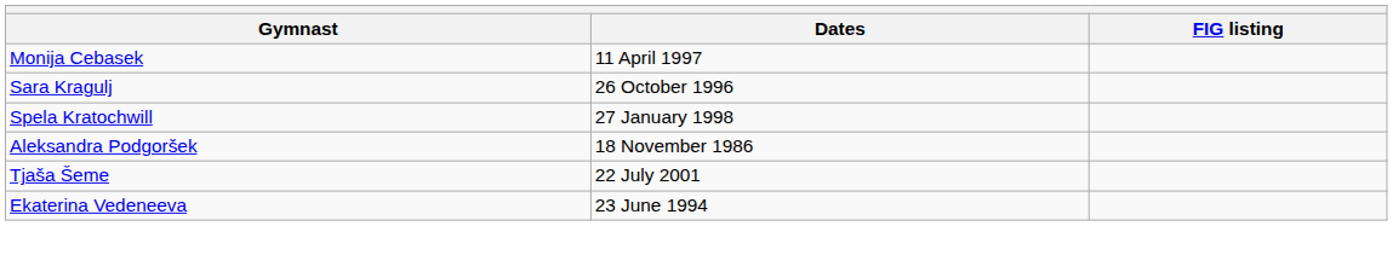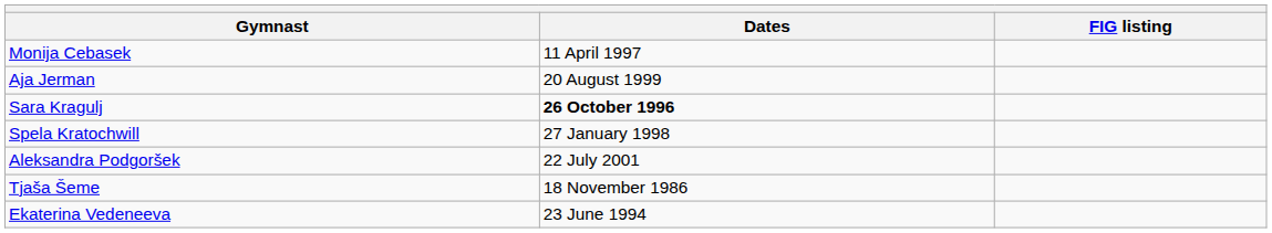 <table class="wikitable mw-collapsible mw-collapsed" width="75%">
 <tr>
 <th colspan="3"></th>
 </tr>
 <tr>
 <th>Gymnast</th>
 <th>Dates</th>
 <th><a href='#'>FIG</a> listing</th>
 </tr>
 <tr>
 <td><a href='#'>Monija Cebasek</a></td>
 <td>11 April 1997</td>
 <td></td>
 </tr>
 <tr>
+<td><a href='#'>Aja Jerman</a></td>
+<td>20 August 1999</td>
+<td></td>
+</tr>
+<tr>
 <td><a href='#'>Sara Kragulj</a></td>
-<td>26 October 1996</td>
+<td><strong>26 October 1996</strong></td>
 <td></td>
 </tr>
 <tr>
 <td><a href='#'>Spela Kratochwill</a></td>
 <td>27 January 1998</td>
 <td></td>
 </tr>
 <tr>
 <td><a href='#'>Aleksandra Podgoršek</a></td>
-<td>18 November 1986</td>
+<td>22 July 2001</td>
 <td></td>
 </tr>
 <tr>
 <td><a href='#'>Tjaša Šeme</a></td>
-<td>22 July 2001</td>
+<td>18 November 1986</td>
 <td></td>
 </tr>
 <tr>
 <td><a href='#'>Ekaterina Vedeneeva</a></td>
 <td>23 June 1994</td>
 <td></td>
 </tr>
 </table>
